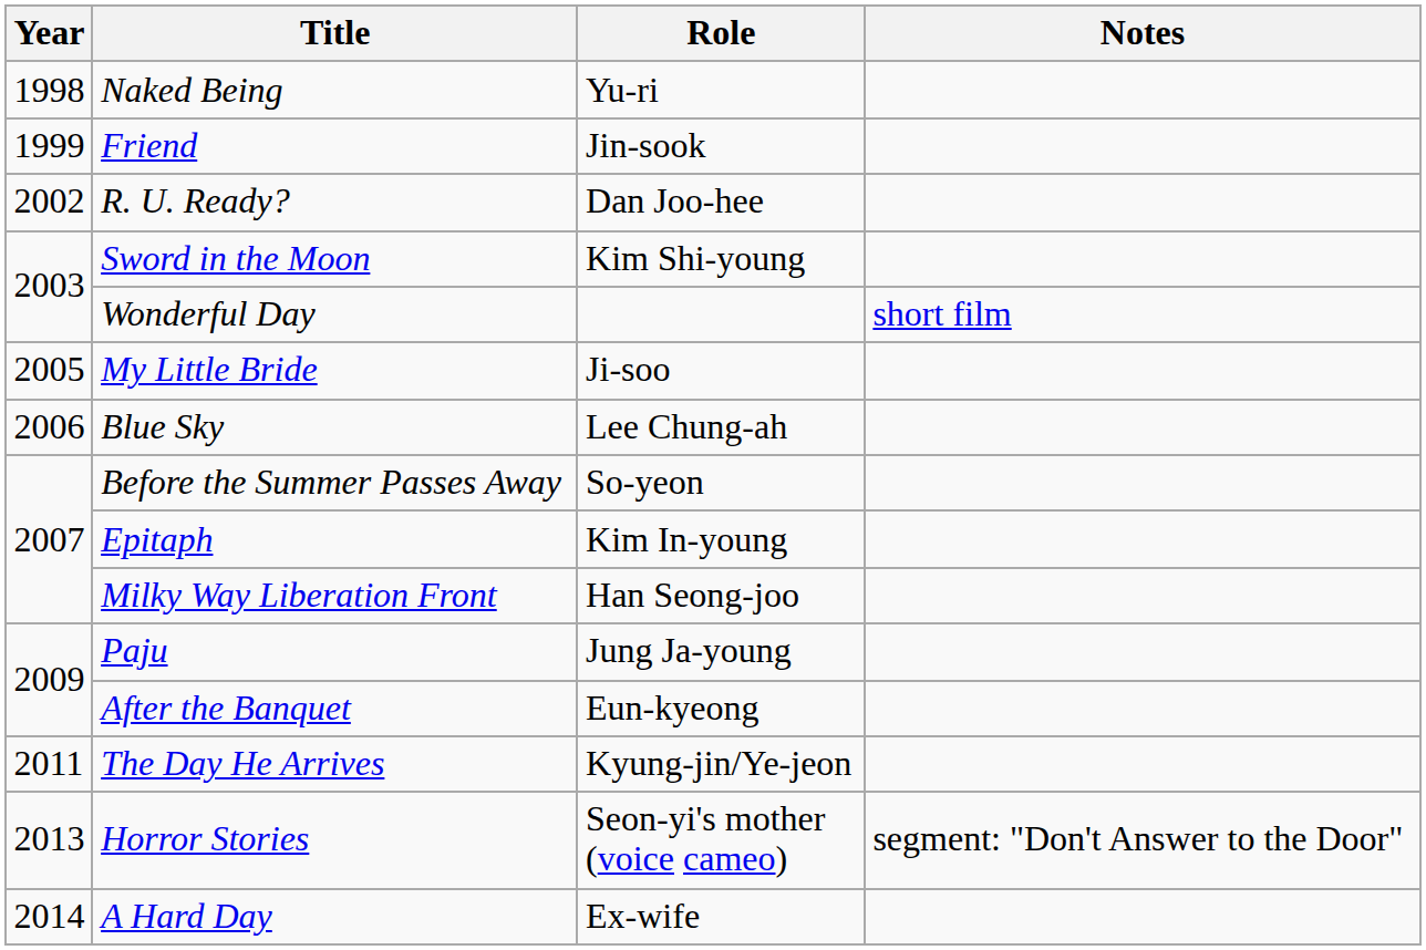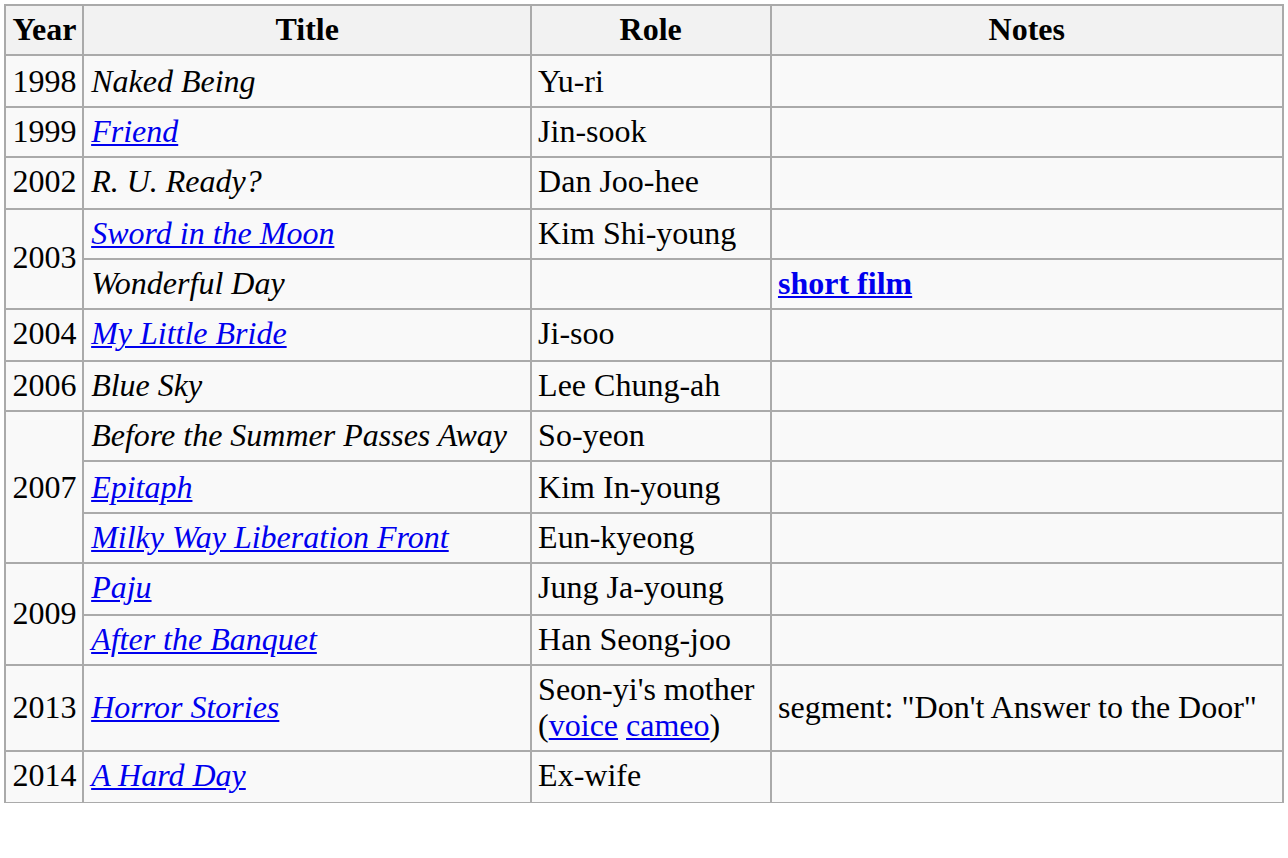 <table class="wikitable" style="width:640px">
 <tr>
 <th width=10>Year</th>
 <th>Title</th>
 <th>Role</th>
 <th>Notes</th>
 </tr>
 <tr>
 <td>1998</td>
 <td><em>Naked Being</em></td>
 <td>Yu-ri</td>
 <td></td>
 </tr>
 <tr>
 <td>1999</td>
 <td><em><a href='#'>Friend</a></em></td>
 <td>Jin-sook</td>
 <td></td>
 </tr>
 <tr>
 <td>2002</td>
 <td><em>R. U. Ready?</em></td>
 <td>Dan Joo-hee</td>
 <td></td>
 </tr>
 <tr>
 <td rowspan=2>2003</td>
 <td><em><a href='#'>Sword in the Moon</a></em></td>
 <td>Kim Shi-young</td>
 <td></td>
 </tr>
 <tr>
 <td><em>Wonderful Day</em></td>
 <td></td>
-<td><a href='#'>short film</a></td>
+<td><strong><a href='#'>short film</a></strong></td>
 </tr>
 <tr>
-<td>2005</td>
+<td>2004</td>
 <td><em><a href='#'>My Little Bride</a></em></td>
 <td>Ji-soo</td>
 <td></td>
 </tr>
 <tr>
 <td>2006</td>
 <td><em>Blue Sky</em></td>
 <td>Lee Chung-ah</td>
 <td></td>
 </tr>
 <tr>
 <td rowspan=3>2007</td>
 <td><em>Before the Summer Passes Away</em></td>
 <td>So-yeon</td>
 <td></td>
 </tr>
 <tr>
 <td><em><a href='#'>Epitaph</a></em></td>
 <td>Kim In-young</td>
 <td></td>
 </tr>
 <tr>
 <td><em><a href='#'>Milky Way Liberation Front</a></em></td>
-<td>Han Seong-joo</td>
+<td>Eun-kyeong</td>
 <td></td>
 </tr>
 <tr>
 <td rowspan=2>2009</td>
 <td><em><a href='#'>Paju</a></em></td>
 <td>Jung Ja-young</td>
 <td></td>
 </tr>
 <tr>
 <td><em><a href='#'>After the Banquet</a></em></td>
-<td>Eun-kyeong</td>
-<td></td>
-</tr>
-<tr>
-<td>2011</td>
-<td><em><a href='#'>The Day He Arrives</a></em></td>
-<td>Kyung-jin/Ye-jeon</td>
+<td>Han Seong-joo</td>
 <td></td>
 </tr>
 <tr>
 <td>2013</td>
 <td><em><a href='#'>Horror Stories</a></em></td>
 <td>Seon-yi's mother <br> (<a href='#'>voice</a> <a href='#'>cameo</a>)</td>
 <td>segment: "Don't Answer to the Door" </td>
 </tr>
 <tr>
 <td>2014</td>
 <td><em><a href='#'>A Hard Day</a></em></td>
 <td>Ex-wife</td>
 <td></td>
 </tr>
 </table>
